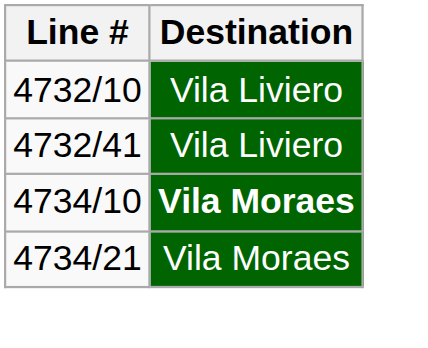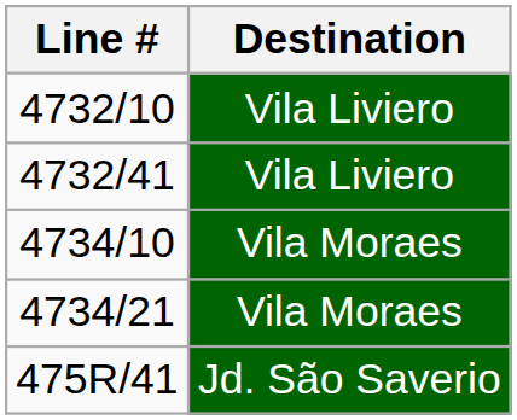 <table class="wikitable">
 <tr>
 <th align="center">Line #</th>
 <th align="center">Destination</th>
 </tr>
 <tr>
 <td align="center">4732/10</td>
 <td align="center" bgcolor="#006400" style="color:white">Vila Liviero</td>
 </tr>
 <tr>
 <td align="center">4732/41</td>
 <td align="center" bgcolor="#006400" style="color:white">Vila Liviero</td>
 </tr>
 <tr>
 <td align="center">4734/10</td>
-<td align="center" bgcolor="#006400" style="color:white"><strong>Vila Moraes</strong></td>
+<td align="center" bgcolor="#006400" style="color:white">Vila Moraes</td>
 </tr>
 <tr>
 <td align="center">4734/21</td>
 <td align="center" bgcolor="#006400" style="color:white">Vila Moraes</td>
 </tr>
+<tr>
+<td align="center">475R/41</td>
+<td align="center" bgcolor="#006400" style="color:white">Jd. São Saverio</td>
+</tr>
 </table>
